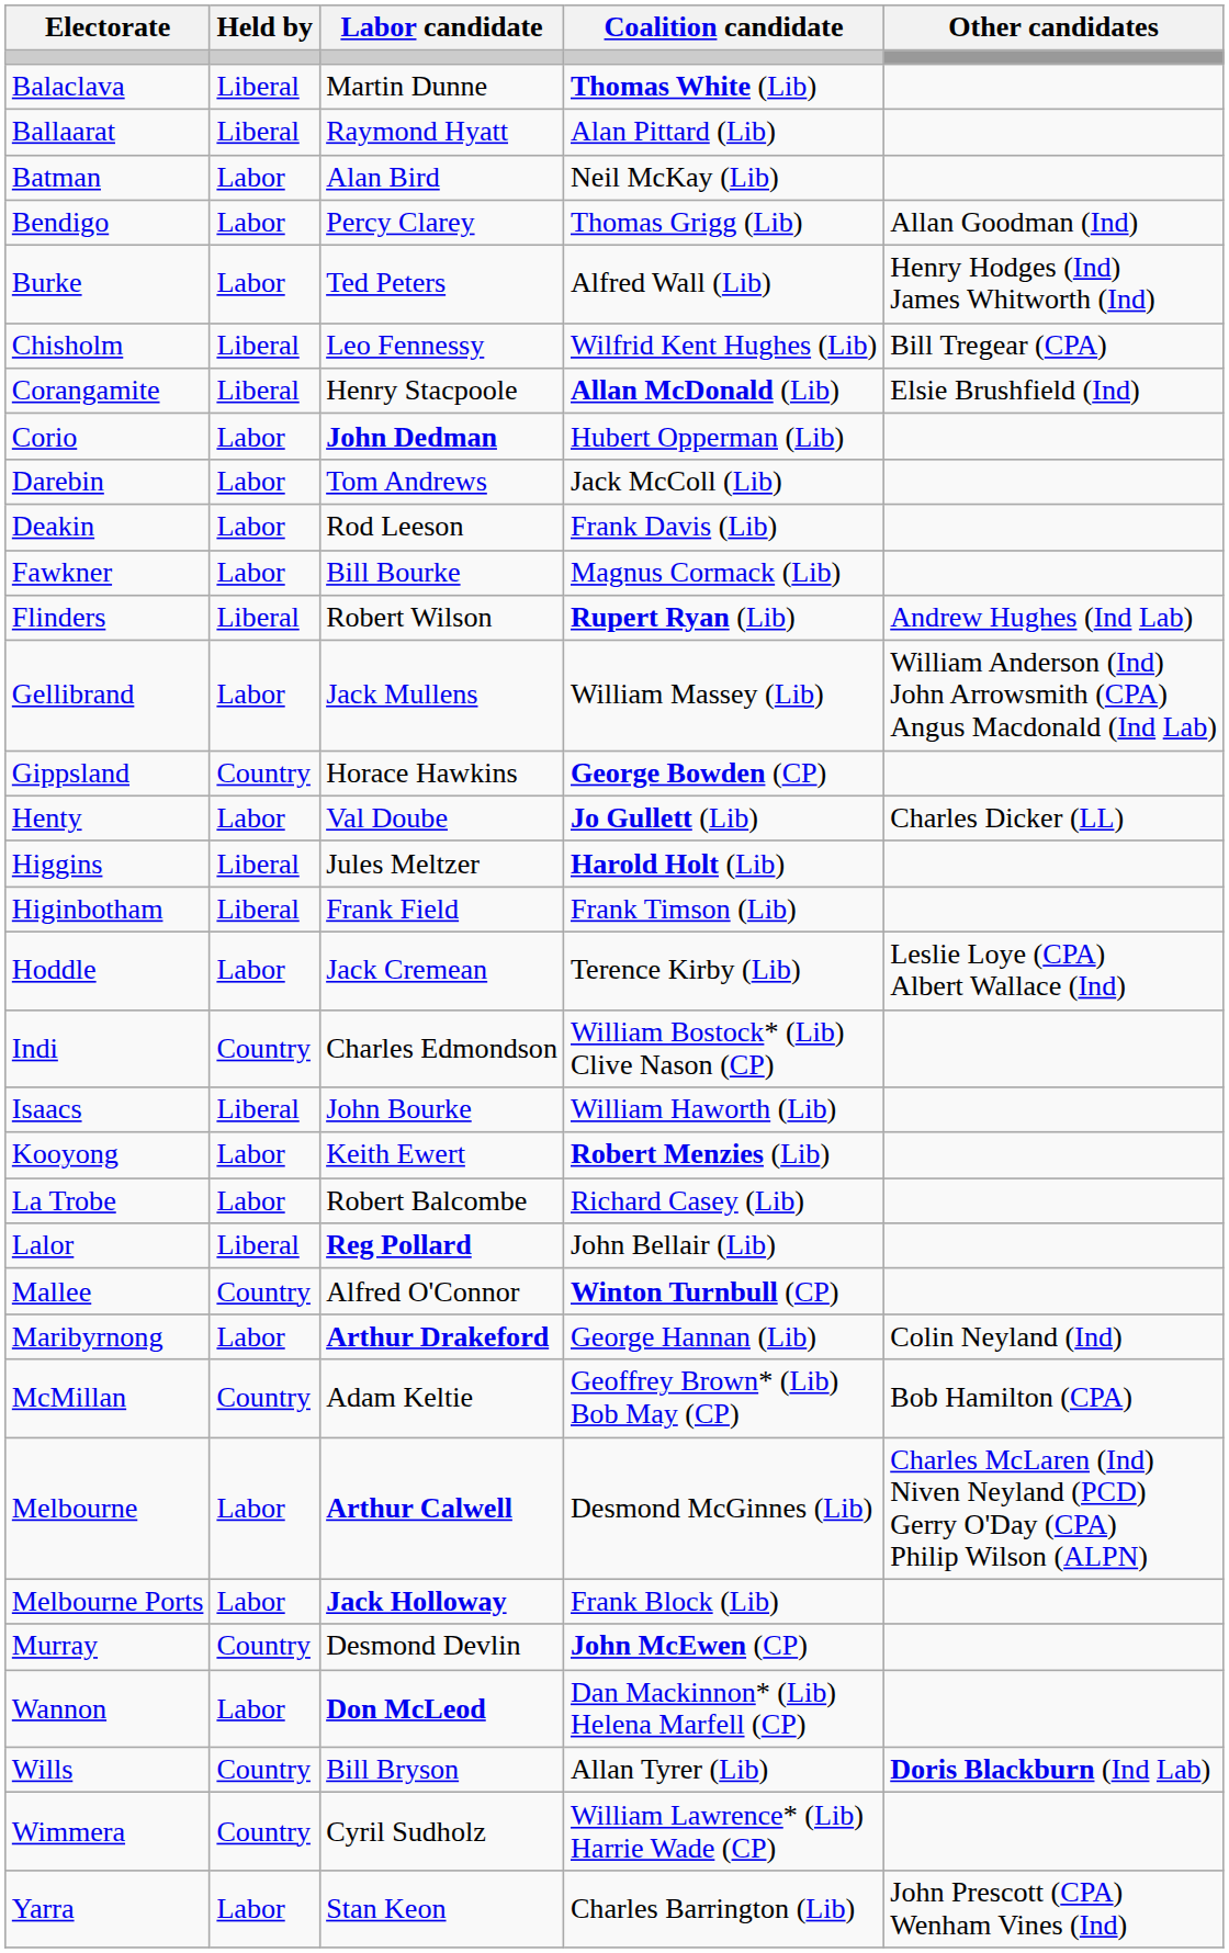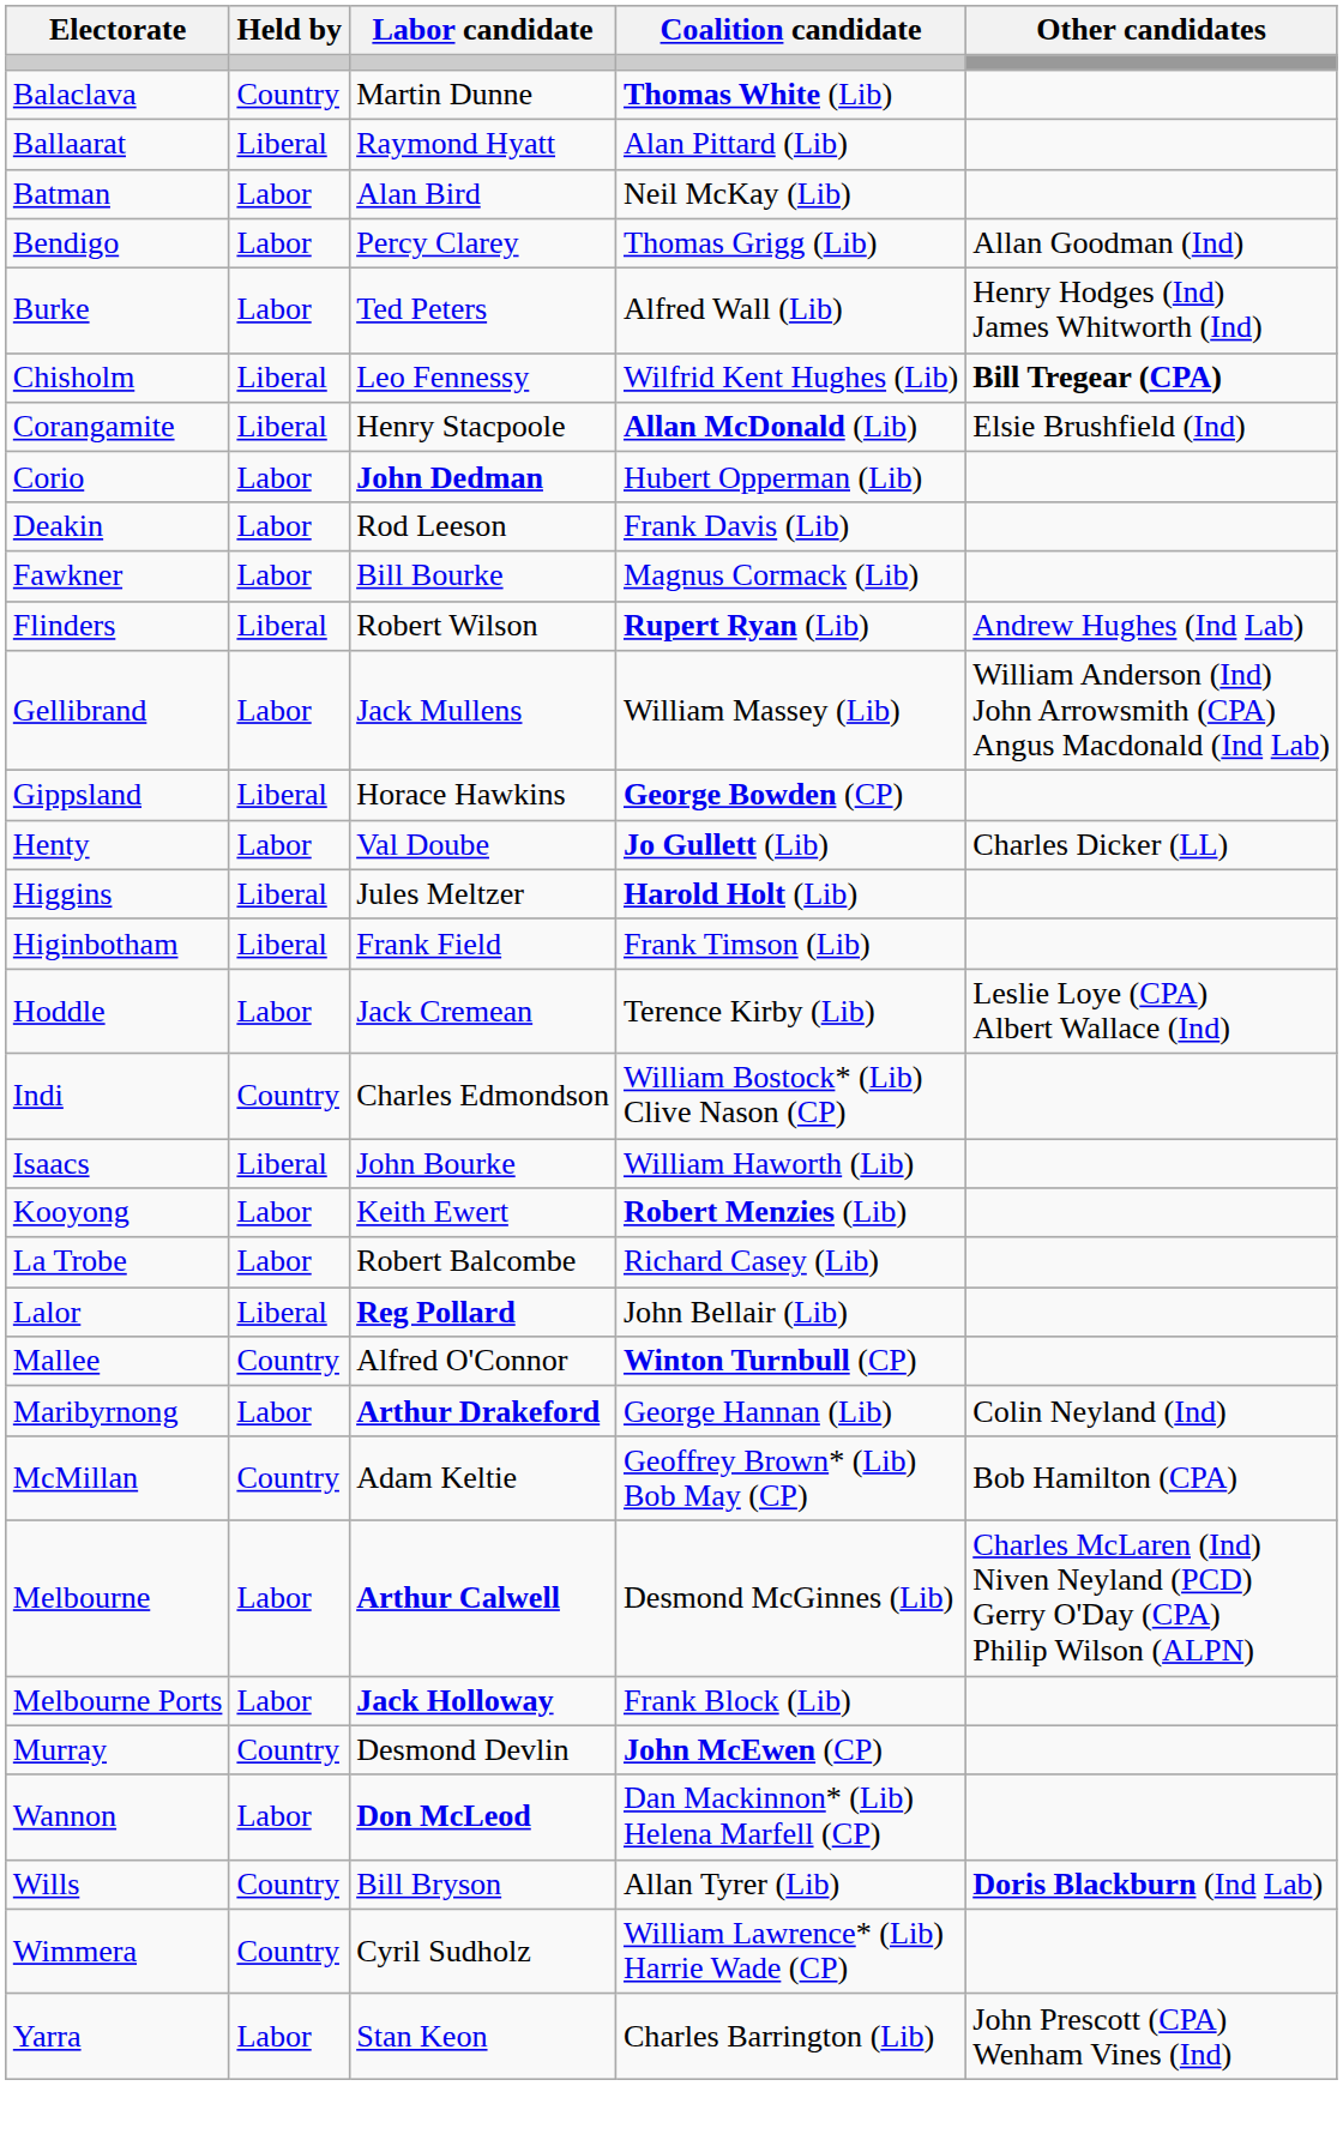 <table class="wikitable">
 <tr>
 <th>Electorate</th>
 <th>Held by</th>
 <th><a href='#'>Labor</a> candidate</th>
 <th><a href='#'>Coalition</a> candidate</th>
 <th>Other candidates</th>
 </tr>
 <tr bgcolor="#cccccc">
 <td></td>
 <td></td>
 <td></td>
 <td></td>
 <td bgcolor="#999999"></td>
 </tr>
 <tr>
 <td><a href='#'>Balaclava</a></td>
-<td><a href='#'>Liberal</a></td>
+<td><a href='#'>Country</a></td>
 <td>Martin Dunne</td>
 <td><strong><a href='#'>Thomas White</a></strong> (<a href='#'>Lib</a>)</td>
 <td></td>
 </tr>
 <tr>
 <td><a href='#'>Ballaarat</a></td>
 <td><a href='#'>Liberal</a></td>
 <td><a href='#'>Raymond Hyatt</a></td>
 <td><a href='#'>Alan Pittard</a> (<a href='#'>Lib</a>)</td>
 <td></td>
 </tr>
 <tr>
 <td><a href='#'>Batman</a></td>
 <td><a href='#'>Labor</a></td>
 <td><a href='#'>Alan Bird</a></td>
 <td>Neil McKay (<a href='#'>Lib</a>)</td>
 <td></td>
 </tr>
 <tr>
 <td><a href='#'>Bendigo</a></td>
 <td><a href='#'>Labor</a></td>
 <td><a href='#'>Percy Clarey</a></td>
 <td><a href='#'>Thomas Grigg</a> (<a href='#'>Lib</a>)</td>
 <td>Allan Goodman (<a href='#'>Ind</a>)</td>
 </tr>
 <tr>
 <td><a href='#'>Burke</a></td>
 <td><a href='#'>Labor</a></td>
 <td><a href='#'>Ted Peters</a></td>
 <td>Alfred Wall (<a href='#'>Lib</a>)</td>
 <td>Henry Hodges (<a href='#'>Ind</a>)<br>James Whitworth (<a href='#'>Ind</a>)</td>
 </tr>
 <tr>
 <td><a href='#'>Chisholm</a></td>
 <td><a href='#'>Liberal</a></td>
 <td><a href='#'>Leo Fennessy</a></td>
 <td><a href='#'>Wilfrid Kent Hughes</a> (<a href='#'>Lib</a>)</td>
-<td>Bill Tregear (<a href='#'>CPA</a>)</td>
+<td><strong>Bill Tregear (<a href='#'>CPA</a>)</strong></td>
 </tr>
 <tr>
 <td><a href='#'>Corangamite</a></td>
 <td><a href='#'>Liberal</a></td>
 <td>Henry Stacpoole</td>
 <td><strong><a href='#'>Allan McDonald</a></strong> (<a href='#'>Lib</a>)</td>
 <td>Elsie Brushfield (<a href='#'>Ind</a>)</td>
 </tr>
 <tr>
 <td><a href='#'>Corio</a></td>
 <td><a href='#'>Labor</a></td>
 <td><strong><a href='#'>John Dedman</a></strong></td>
 <td><a href='#'>Hubert Opperman</a> (<a href='#'>Lib</a>)</td>
-<td></td>
-</tr>
-<tr>
-<td><a href='#'>Darebin</a></td>
-<td><a href='#'>Labor</a></td>
-<td><a href='#'>Tom Andrews</a></td>
-<td>Jack McColl (<a href='#'>Lib</a>)</td>
 <td></td>
 </tr>
 <tr>
 <td><a href='#'>Deakin</a></td>
 <td><a href='#'>Labor</a></td>
 <td>Rod Leeson</td>
 <td><a href='#'>Frank Davis</a> (<a href='#'>Lib</a>)</td>
 <td></td>
 </tr>
 <tr>
 <td><a href='#'>Fawkner</a></td>
 <td><a href='#'>Labor</a></td>
 <td><a href='#'>Bill Bourke</a></td>
 <td><a href='#'>Magnus Cormack</a> (<a href='#'>Lib</a>)</td>
 <td></td>
 </tr>
 <tr>
 <td><a href='#'>Flinders</a></td>
 <td><a href='#'>Liberal</a></td>
 <td>Robert Wilson</td>
 <td><strong><a href='#'>Rupert Ryan</a></strong> (<a href='#'>Lib</a>)</td>
 <td><a href='#'>Andrew Hughes</a> (<a href='#'>Ind</a> <a href='#'>Lab</a>)</td>
 </tr>
 <tr>
 <td><a href='#'>Gellibrand</a></td>
 <td><a href='#'>Labor</a></td>
 <td><a href='#'>Jack Mullens</a></td>
 <td>William Massey (<a href='#'>Lib</a>)</td>
 <td>William Anderson (<a href='#'>Ind</a>)<br>John Arrowsmith (<a href='#'>CPA</a>)<br>Angus Macdonald (<a href='#'>Ind</a> <a href='#'>Lab</a>)</td>
 </tr>
 <tr>
 <td><a href='#'>Gippsland</a></td>
-<td><a href='#'>Country</a></td>
+<td><a href='#'>Liberal</a></td>
 <td>Horace Hawkins</td>
 <td><strong><a href='#'>George Bowden</a></strong> (<a href='#'>CP</a>)</td>
 <td></td>
 </tr>
 <tr>
 <td><a href='#'>Henty</a></td>
 <td><a href='#'>Labor</a></td>
 <td><a href='#'>Val Doube</a></td>
 <td><strong><a href='#'>Jo Gullett</a></strong> (<a href='#'>Lib</a>)</td>
 <td>Charles Dicker (<a href='#'>LL</a>)</td>
 </tr>
 <tr>
 <td><a href='#'>Higgins</a></td>
 <td><a href='#'>Liberal</a></td>
 <td>Jules Meltzer</td>
 <td><strong><a href='#'>Harold Holt</a></strong> (<a href='#'>Lib</a>)</td>
 <td></td>
 </tr>
 <tr>
 <td><a href='#'>Higinbotham</a></td>
 <td><a href='#'>Liberal</a></td>
 <td><a href='#'>Frank Field</a></td>
 <td><a href='#'>Frank Timson</a> (<a href='#'>Lib</a>)</td>
 <td></td>
 </tr>
 <tr>
 <td><a href='#'>Hoddle</a></td>
 <td><a href='#'>Labor</a></td>
 <td><a href='#'>Jack Cremean</a></td>
 <td>Terence Kirby (<a href='#'>Lib</a>)</td>
 <td>Leslie Loye (<a href='#'>CPA</a>)<br>Albert Wallace (<a href='#'>Ind</a>)</td>
 </tr>
 <tr>
 <td><a href='#'>Indi</a></td>
 <td><a href='#'>Country</a></td>
 <td>Charles Edmondson</td>
 <td><a href='#'>William Bostock</a>* (<a href='#'>Lib</a>)<br>Clive Nason (<a href='#'>CP</a>)</td>
 <td></td>
 </tr>
 <tr>
 <td><a href='#'>Isaacs</a></td>
 <td><a href='#'>Liberal</a></td>
 <td><a href='#'>John Bourke</a></td>
 <td><a href='#'>William Haworth</a> (<a href='#'>Lib</a>)</td>
 <td></td>
 </tr>
 <tr>
 <td><a href='#'>Kooyong</a></td>
 <td><a href='#'>Labor</a></td>
 <td><a href='#'>Keith Ewert</a></td>
 <td><strong><a href='#'>Robert Menzies</a></strong> (<a href='#'>Lib</a>)</td>
 <td></td>
 </tr>
 <tr>
 <td><a href='#'>La Trobe</a></td>
 <td><a href='#'>Labor</a></td>
 <td>Robert Balcombe</td>
 <td><a href='#'>Richard Casey</a> (<a href='#'>Lib</a>)</td>
 <td></td>
 </tr>
 <tr>
 <td><a href='#'>Lalor</a></td>
 <td><a href='#'>Liberal</a></td>
 <td><strong><a href='#'>Reg Pollard</a></strong></td>
 <td>John Bellair (<a href='#'>Lib</a>)</td>
 <td></td>
 </tr>
 <tr>
 <td><a href='#'>Mallee</a></td>
 <td><a href='#'>Country</a></td>
 <td>Alfred O'Connor</td>
 <td><strong><a href='#'>Winton Turnbull</a></strong> (<a href='#'>CP</a>)</td>
 <td></td>
 </tr>
 <tr>
 <td><a href='#'>Maribyrnong</a></td>
 <td><a href='#'>Labor</a></td>
 <td><strong><a href='#'>Arthur Drakeford</a></strong></td>
 <td><a href='#'>George Hannan</a> (<a href='#'>Lib</a>)</td>
 <td>Colin Neyland (<a href='#'>Ind</a>)</td>
 </tr>
 <tr>
 <td><a href='#'>McMillan</a></td>
 <td><a href='#'>Country</a></td>
 <td>Adam Keltie</td>
 <td><a href='#'>Geoffrey Brown</a>* (<a href='#'>Lib</a>)<br><a href='#'>Bob May</a> (<a href='#'>CP</a>)</td>
 <td>Bob Hamilton (<a href='#'>CPA</a>)</td>
 </tr>
 <tr>
 <td><a href='#'>Melbourne</a></td>
 <td><a href='#'>Labor</a></td>
 <td><strong><a href='#'>Arthur Calwell</a></strong></td>
 <td>Desmond McGinnes (<a href='#'>Lib</a>)</td>
 <td><a href='#'>Charles McLaren</a> (<a href='#'>Ind</a>)<br>Niven Neyland (<a href='#'>PCD</a>)<br>Gerry O'Day (<a href='#'>CPA</a>)<br>Philip Wilson (<a href='#'>ALPN</a>)</td>
 </tr>
 <tr>
 <td><a href='#'>Melbourne Ports</a></td>
 <td><a href='#'>Labor</a></td>
 <td><strong><a href='#'>Jack Holloway</a></strong></td>
 <td><a href='#'>Frank Block</a> (<a href='#'>Lib</a>)</td>
 <td></td>
 </tr>
 <tr>
 <td><a href='#'>Murray</a></td>
 <td><a href='#'>Country</a></td>
 <td>Desmond Devlin</td>
 <td><strong><a href='#'>John McEwen</a></strong> (<a href='#'>CP</a>)</td>
 <td></td>
 </tr>
 <tr>
 <td><a href='#'>Wannon</a></td>
 <td><a href='#'>Labor</a></td>
 <td><strong><a href='#'>Don McLeod</a></strong></td>
 <td><a href='#'>Dan Mackinnon</a>* (<a href='#'>Lib</a>)<br><a href='#'>Helena Marfell</a> (<a href='#'>CP</a>)</td>
 <td></td>
 </tr>
 <tr>
 <td><a href='#'>Wills</a></td>
 <td><a href='#'>Country</a></td>
 <td><a href='#'>Bill Bryson</a></td>
 <td>Allan Tyrer (<a href='#'>Lib</a>)</td>
 <td><strong><a href='#'>Doris Blackburn</a></strong> (<a href='#'>Ind</a> <a href='#'>Lab</a>)</td>
 </tr>
 <tr>
 <td><a href='#'>Wimmera</a></td>
 <td><a href='#'>Country</a></td>
 <td>Cyril Sudholz</td>
 <td><a href='#'>William Lawrence</a>* (<a href='#'>Lib</a>)<br><a href='#'>Harrie Wade</a> (<a href='#'>CP</a>)</td>
 <td></td>
 </tr>
 <tr>
 <td><a href='#'>Yarra</a></td>
 <td><a href='#'>Labor</a></td>
 <td><a href='#'>Stan Keon</a></td>
 <td>Charles Barrington (<a href='#'>Lib</a>)</td>
 <td>John Prescott (<a href='#'>CPA</a>)<br>Wenham Vines (<a href='#'>Ind</a>)</td>
 </tr>
 </table>
